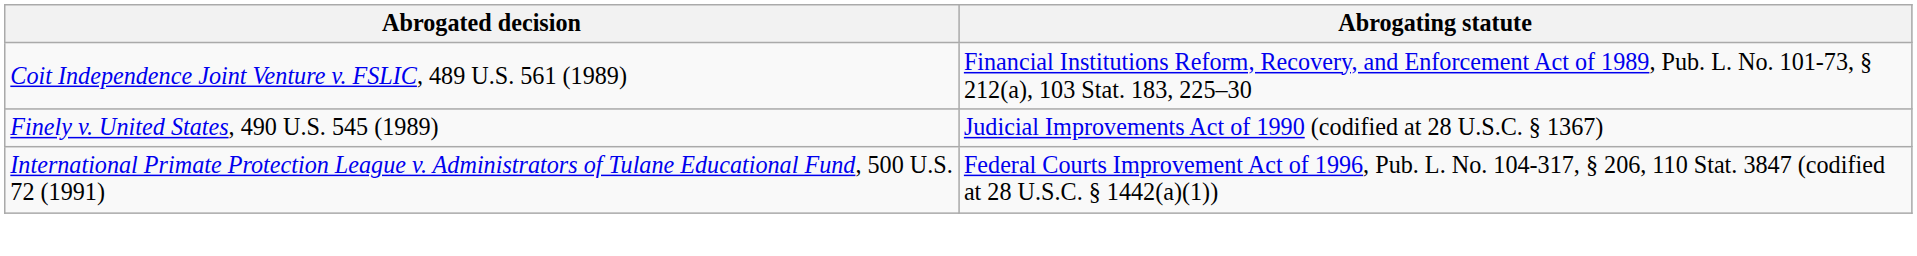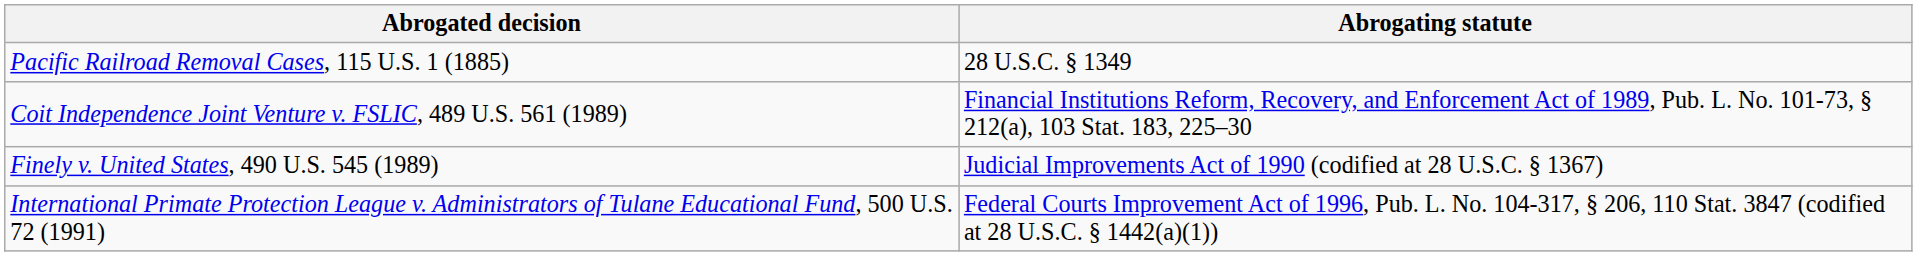 <table class="wikitable" style="width:100%; margin:auto;">
 <tr>
 <th style="width:50%;">Abrogated decision</th>
 <th style="width:50%;">Abrogating statute</th>
+</tr>
+<tr>
+<td><em><a href='#'>Pacific Railroad Removal Cases</a></em>, 115 U.S. 1 (1885)</td>
+<td>28 U.S.C. § 1349</td>
 </tr>
 <tr>
 <td><em><a href='#'>Coit Independence Joint Venture v. FSLIC</a></em>, 489 U.S. 561 (1989)</td>
 <td><a href='#'>Financial Institutions Reform, Recovery, and Enforcement Act of 1989</a>, Pub. L. No. 101-73, § 212(a), 103 Stat. 183, 225–30</td>
 </tr>
 <tr>
 <td><em><a href='#'>Finely v. United States</a></em>, 490 U.S. 545 (1989)</td>
 <td><a href='#'>Judicial Improvements Act of 1990</a> (codified at 28 U.S.C. § 1367)</td>
 </tr>
 <tr>
 <td><em><a href='#'>International Primate Protection League v. Administrators of Tulane Educational Fund</a></em>, 500 U.S. 72 (1991)</td>
 <td><a href='#'>Federal Courts Improvement Act of 1996</a>, Pub. L. No. 104-317, § 206, 110 Stat. 3847 (codified at 28 U.S.C. § 1442(a)(1))</td>
 </tr>
 </table>
